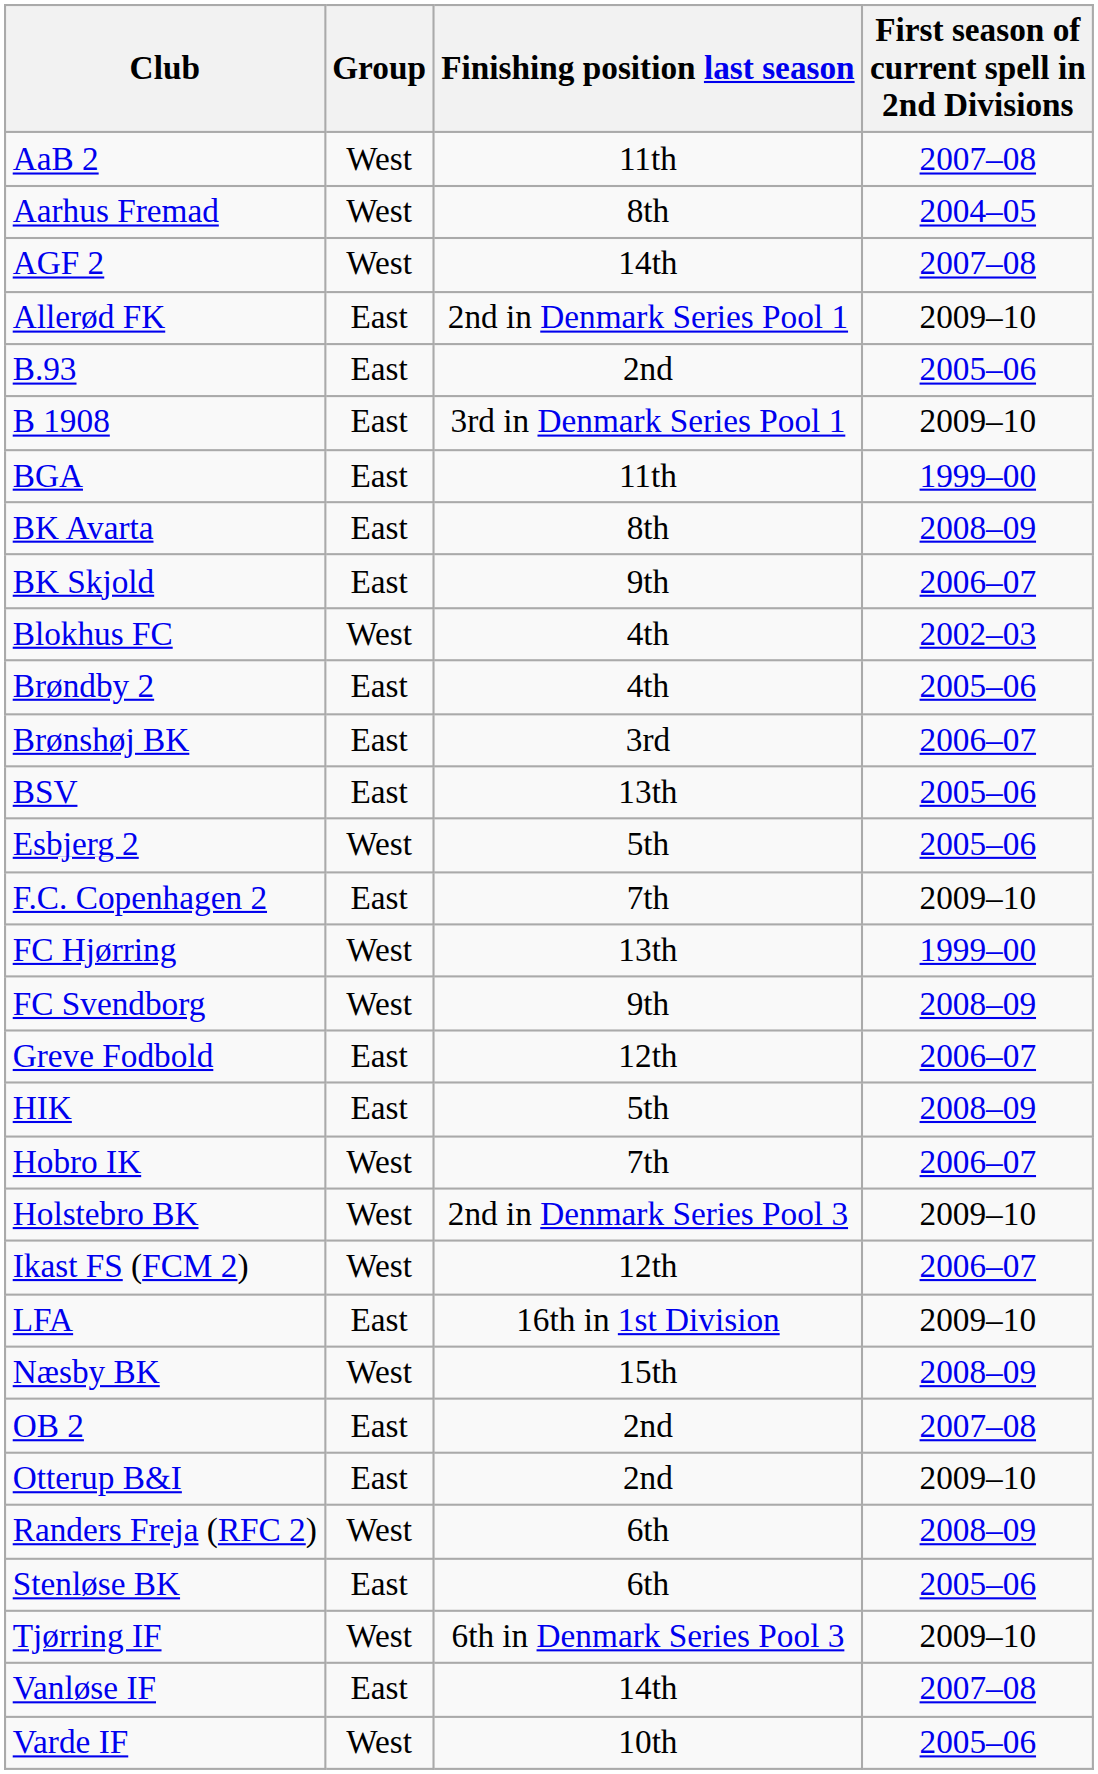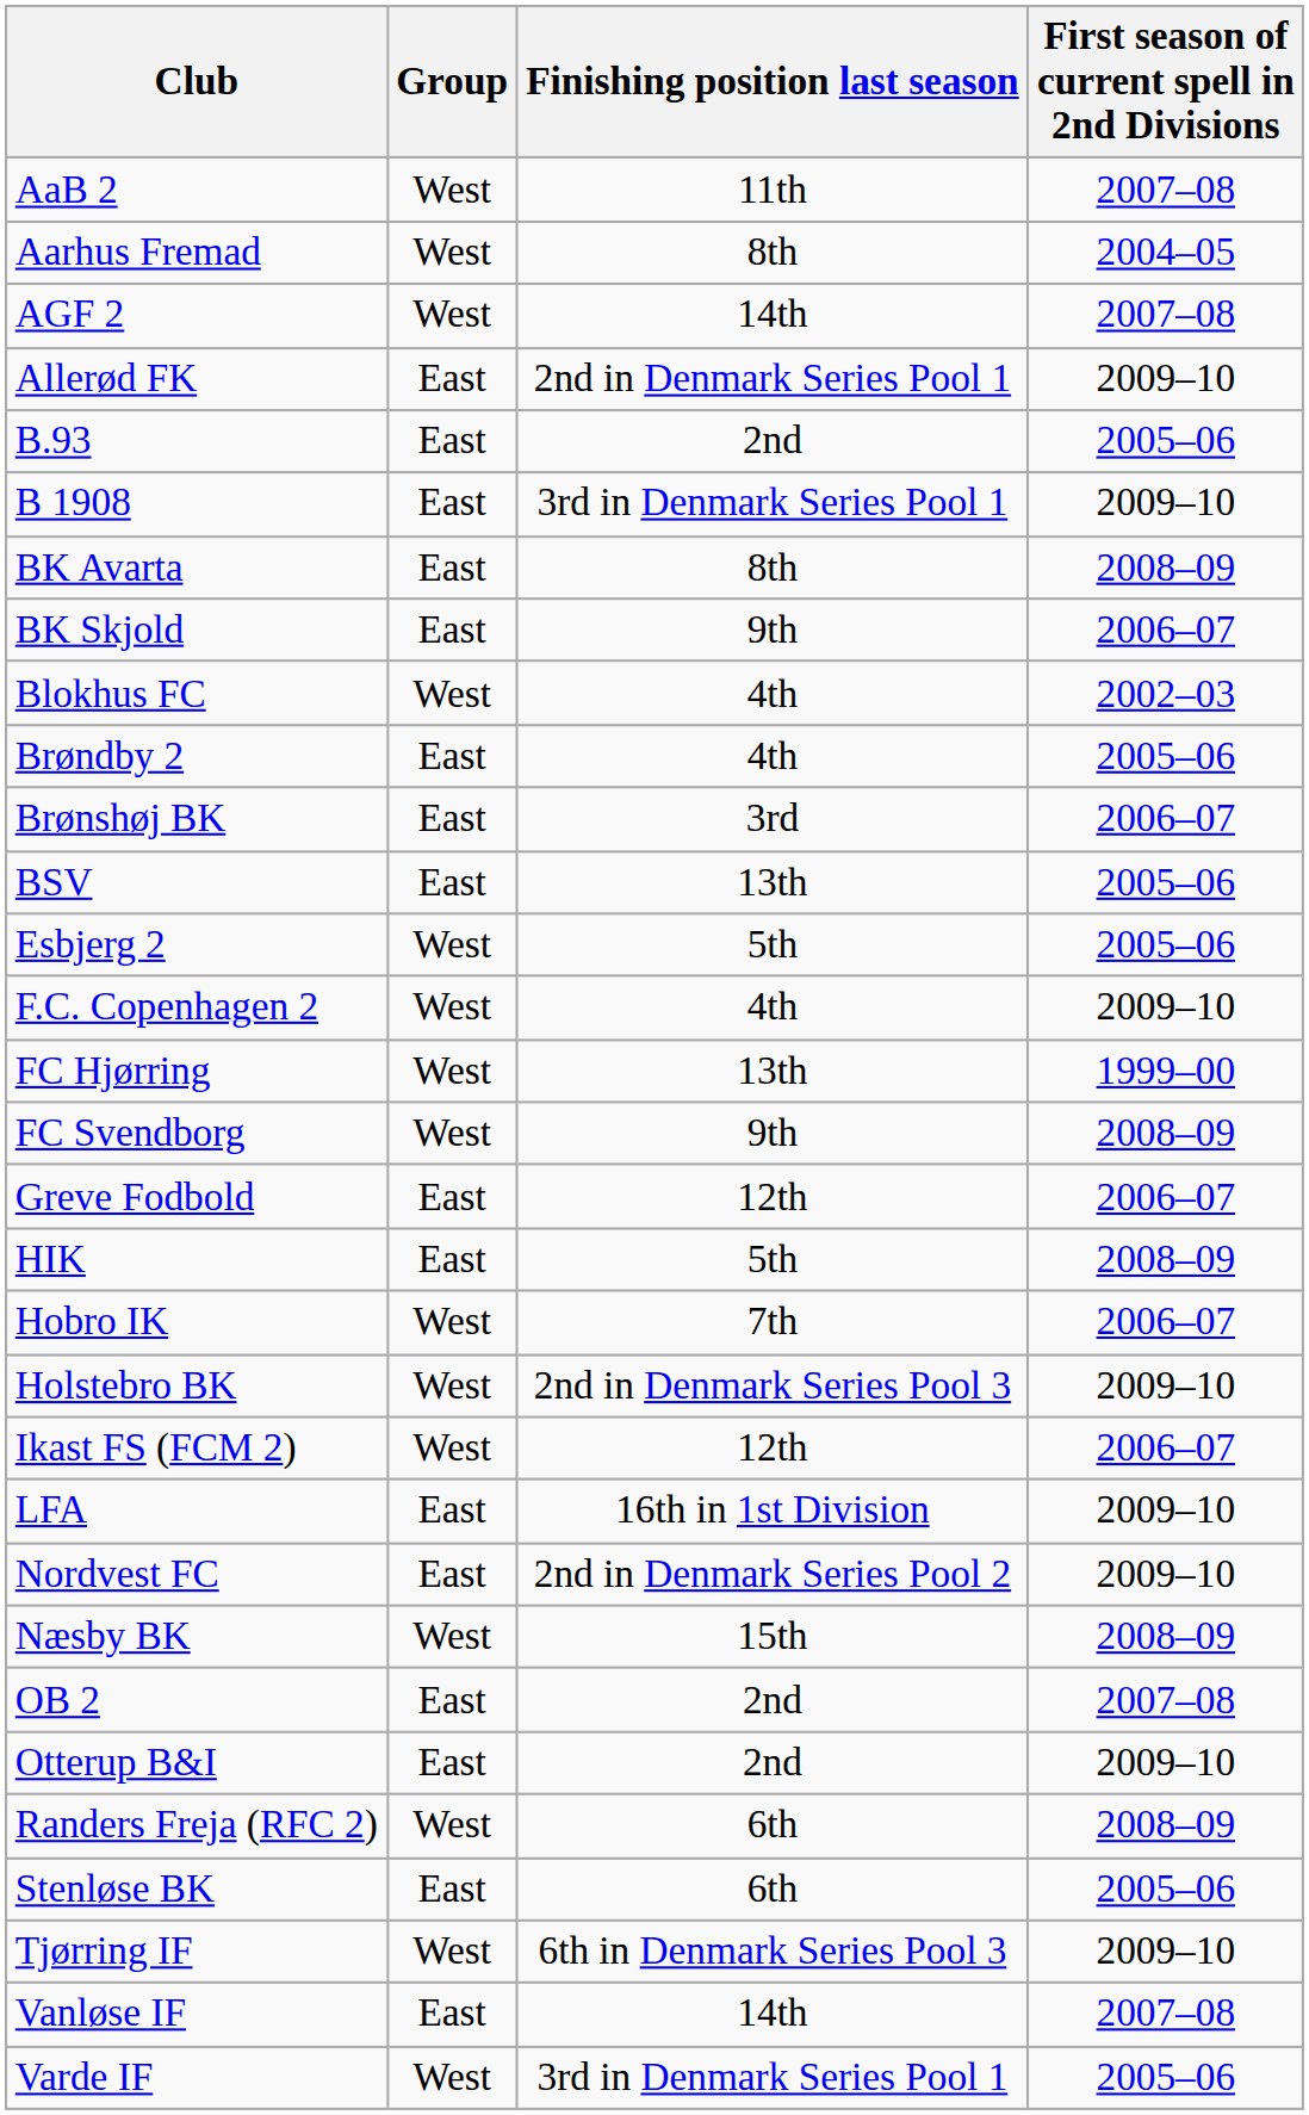 <table class="wikitable" style="text-align:center;">
 <tr>
 <th>Club</th>
 <th>Group</th>
 <th>Finishing position <a href='#'>last season</a></th>
 <th>First season of<br>current spell in<br>2nd Divisions</th>
 </tr>
 <tr>
 <td style="text-align:left;"><a href='#'>AaB 2</a></td>
 <td>West</td>
 <td>11th</td>
 <td><a href='#'>2007–08</a></td>
 </tr>
 <tr>
 <td style="text-align:left;"><a href='#'>Aarhus Fremad</a></td>
 <td>West</td>
 <td>8th</td>
 <td><a href='#'>2004–05</a></td>
 </tr>
 <tr>
 <td style="text-align:left;"><a href='#'>AGF 2</a></td>
 <td>West</td>
 <td>14th</td>
 <td><a href='#'>2007–08</a></td>
 </tr>
 <tr>
 <td style="text-align:left;"><a href='#'>Allerød FK</a></td>
 <td>East</td>
 <td>2nd in <a href='#'>Denmark Series Pool 1</a></td>
 <td>2009–10</td>
 </tr>
 <tr>
 <td style="text-align:left;"><a href='#'>B.93</a></td>
 <td>East</td>
 <td>2nd</td>
 <td><a href='#'>2005–06</a></td>
 </tr>
 <tr>
 <td style="text-align:left;"><a href='#'>B 1908</a></td>
 <td>East</td>
 <td>3rd in <a href='#'>Denmark Series Pool 1</a></td>
 <td>2009–10</td>
-</tr>
-<tr>
-<td style="text-align:left;"><a href='#'>BGA</a></td>
-<td>East</td>
-<td>11th</td>
-<td><a href='#'>1999–00</a></td>
 </tr>
 <tr>
 <td style="text-align:left;"><a href='#'>BK Avarta</a></td>
 <td>East</td>
 <td>8th</td>
 <td><a href='#'>2008–09</a></td>
 </tr>
 <tr>
 <td style="text-align:left;"><a href='#'>BK Skjold</a></td>
 <td>East</td>
 <td>9th</td>
 <td><a href='#'>2006–07</a></td>
 </tr>
 <tr>
 <td style="text-align:left;"><a href='#'>Blokhus FC</a></td>
 <td>West</td>
 <td>4th</td>
 <td><a href='#'>2002–03</a></td>
 </tr>
 <tr>
 <td style="text-align:left;"><a href='#'>Brøndby 2</a></td>
 <td>East</td>
 <td>4th</td>
 <td><a href='#'>2005–06</a></td>
 </tr>
 <tr>
 <td style="text-align:left;"><a href='#'>Brønshøj BK</a></td>
 <td>East</td>
 <td>3rd</td>
 <td><a href='#'>2006–07</a></td>
 </tr>
 <tr>
 <td style="text-align:left;"><a href='#'>BSV</a></td>
 <td>East</td>
 <td>13th</td>
 <td><a href='#'>2005–06</a></td>
 </tr>
 <tr>
 <td style="text-align:left;"><a href='#'>Esbjerg 2</a></td>
 <td>West</td>
 <td>5th</td>
 <td><a href='#'>2005–06</a></td>
 </tr>
 <tr>
 <td style="text-align:left;"><a href='#'>F.C. Copenhagen 2</a></td>
-<td>East</td>
-<td>7th</td>
+<td>West</td>
+<td>4th</td>
 <td>2009–10</td>
 </tr>
 <tr>
 <td style="text-align:left;"><a href='#'>FC Hjørring</a></td>
 <td>West</td>
 <td>13th</td>
 <td><a href='#'>1999–00</a></td>
 </tr>
 <tr>
 <td style="text-align:left;"><a href='#'>FC Svendborg</a></td>
 <td>West</td>
 <td>9th</td>
 <td><a href='#'>2008–09</a></td>
 </tr>
 <tr>
 <td style="text-align:left;"><a href='#'>Greve Fodbold</a></td>
 <td>East</td>
 <td>12th</td>
 <td><a href='#'>2006–07</a></td>
 </tr>
 <tr>
 <td style="text-align:left;"><a href='#'>HIK</a></td>
 <td>East</td>
 <td>5th</td>
 <td><a href='#'>2008–09</a></td>
 </tr>
 <tr>
 <td style="text-align:left;"><a href='#'>Hobro IK</a></td>
 <td>West</td>
 <td>7th</td>
 <td><a href='#'>2006–07</a></td>
 </tr>
 <tr>
 <td style="text-align:left;"><a href='#'>Holstebro BK</a></td>
 <td>West</td>
 <td>2nd in <a href='#'>Denmark Series Pool 3</a></td>
 <td>2009–10</td>
 </tr>
 <tr>
 <td style="text-align:left;"><a href='#'>Ikast FS</a> (<a href='#'>FCM 2</a>)</td>
 <td>West</td>
 <td>12th</td>
 <td><a href='#'>2006–07</a></td>
 </tr>
 <tr>
 <td style="text-align:left;"><a href='#'>LFA</a></td>
 <td>East</td>
 <td>16th in <a href='#'>1st Division</a></td>
 <td>2009–10</td>
 </tr>
 <tr>
+<td style="text-align:left;"><a href='#'>Nordvest FC</a></td>
+<td>East</td>
+<td>2nd in <a href='#'>Denmark Series Pool 2</a></td>
+<td>2009–10</td>
+</tr>
+<tr>
 <td style="text-align:left;"><a href='#'>Næsby BK</a></td>
 <td>West</td>
 <td>15th</td>
 <td><a href='#'>2008–09</a></td>
 </tr>
 <tr>
 <td style="text-align:left;"><a href='#'>OB 2</a></td>
 <td>East</td>
 <td>2nd</td>
 <td><a href='#'>2007–08</a></td>
 </tr>
 <tr>
 <td style="text-align:left;"><a href='#'>Otterup B&I</a></td>
 <td>East</td>
 <td>2nd</td>
 <td>2009–10</td>
 </tr>
 <tr>
 <td style="text-align:left;"><a href='#'>Randers Freja</a> (<a href='#'>RFC 2</a>)</td>
 <td>West</td>
 <td>6th</td>
 <td><a href='#'>2008–09</a></td>
 </tr>
 <tr>
 <td style="text-align:left;"><a href='#'>Stenløse BK</a></td>
 <td>East</td>
 <td>6th</td>
 <td><a href='#'>2005–06</a></td>
 </tr>
 <tr>
 <td style="text-align:left;"><a href='#'>Tjørring IF</a></td>
 <td>West</td>
 <td>6th in <a href='#'>Denmark Series Pool 3</a></td>
 <td>2009–10</td>
 </tr>
 <tr>
 <td style="text-align:left;"><a href='#'>Vanløse IF</a></td>
 <td>East</td>
 <td>14th</td>
 <td><a href='#'>2007–08</a></td>
 </tr>
 <tr>
 <td style="text-align:left;"><a href='#'>Varde IF</a></td>
 <td>West</td>
-<td>10th</td>
+<td>3rd in <a href='#'>Denmark Series Pool 1</a></td>
 <td><a href='#'>2005–06</a></td>
 </tr>
 </table>
